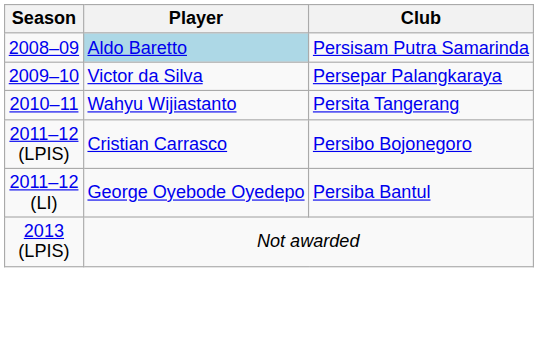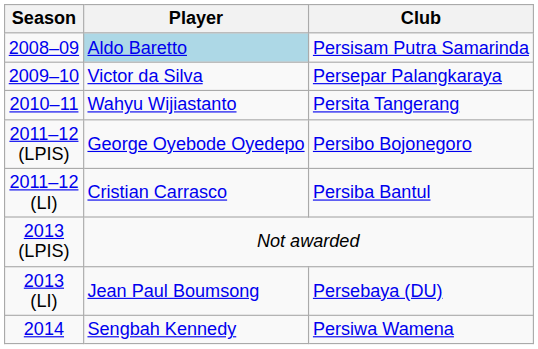 <table class="wikitable">
 <tr>
 <th>Season</th>
 <th>Player</th>
 <th>Club</th>
 </tr>
 <tr>
 <td align="center"><a href='#'>2008–09</a></td>
 <td style="background: lightblue;"> <a href='#'>Aldo Baretto</a></td>
 <td><a href='#'>Persisam Putra Samarinda</a></td>
 </tr>
 <tr>
 <td align="center"><a href='#'>2009–10</a></td>
 <td> <a href='#'>Victor da Silva</a></td>
 <td><a href='#'>Persepar Palangkaraya</a></td>
 </tr>
 <tr>
 <td align="center"><a href='#'>2010–11</a></td>
 <td> <a href='#'>Wahyu Wijiastanto</a></td>
 <td><a href='#'>Persita Tangerang</a></td>
 </tr>
 <tr>
 <td align="center"><a href='#'>2011–12</a><br>(LPIS)</td>
-<td> <a href='#'>Cristian Carrasco</a></td>
+<td> <a href='#'>George Oyebode Oyedepo</a></td>
 <td><a href='#'>Persibo Bojonegoro</a></td>
 </tr>
 <tr>
 <td align="center"><a href='#'>2011–12</a><br>(LI)</td>
-<td> <a href='#'>George Oyebode Oyedepo</a></td>
+<td> <a href='#'>Cristian Carrasco</a></td>
 <td><a href='#'>Persiba Bantul</a></td>
 </tr>
 <tr>
 <td align="center"><a href='#'>2013</a><br>(LPIS)</td>
 <td colspan="2" align="center"><em>Not awarded</em></td>
 </tr>
+<tr>
+<td align="center"><a href='#'>2013</a><br>(LI)</td>
+<td> <a href='#'>Jean Paul Boumsong</a></td>
+<td><a href='#'>Persebaya (DU)</a></td>
+</tr>
+<tr>
+<td align="center"><a href='#'>2014</a></td>
+<td> <a href='#'>Sengbah Kennedy</a></td>
+<td><a href='#'>Persiwa Wamena</a></td>
+</tr>
 </table>
